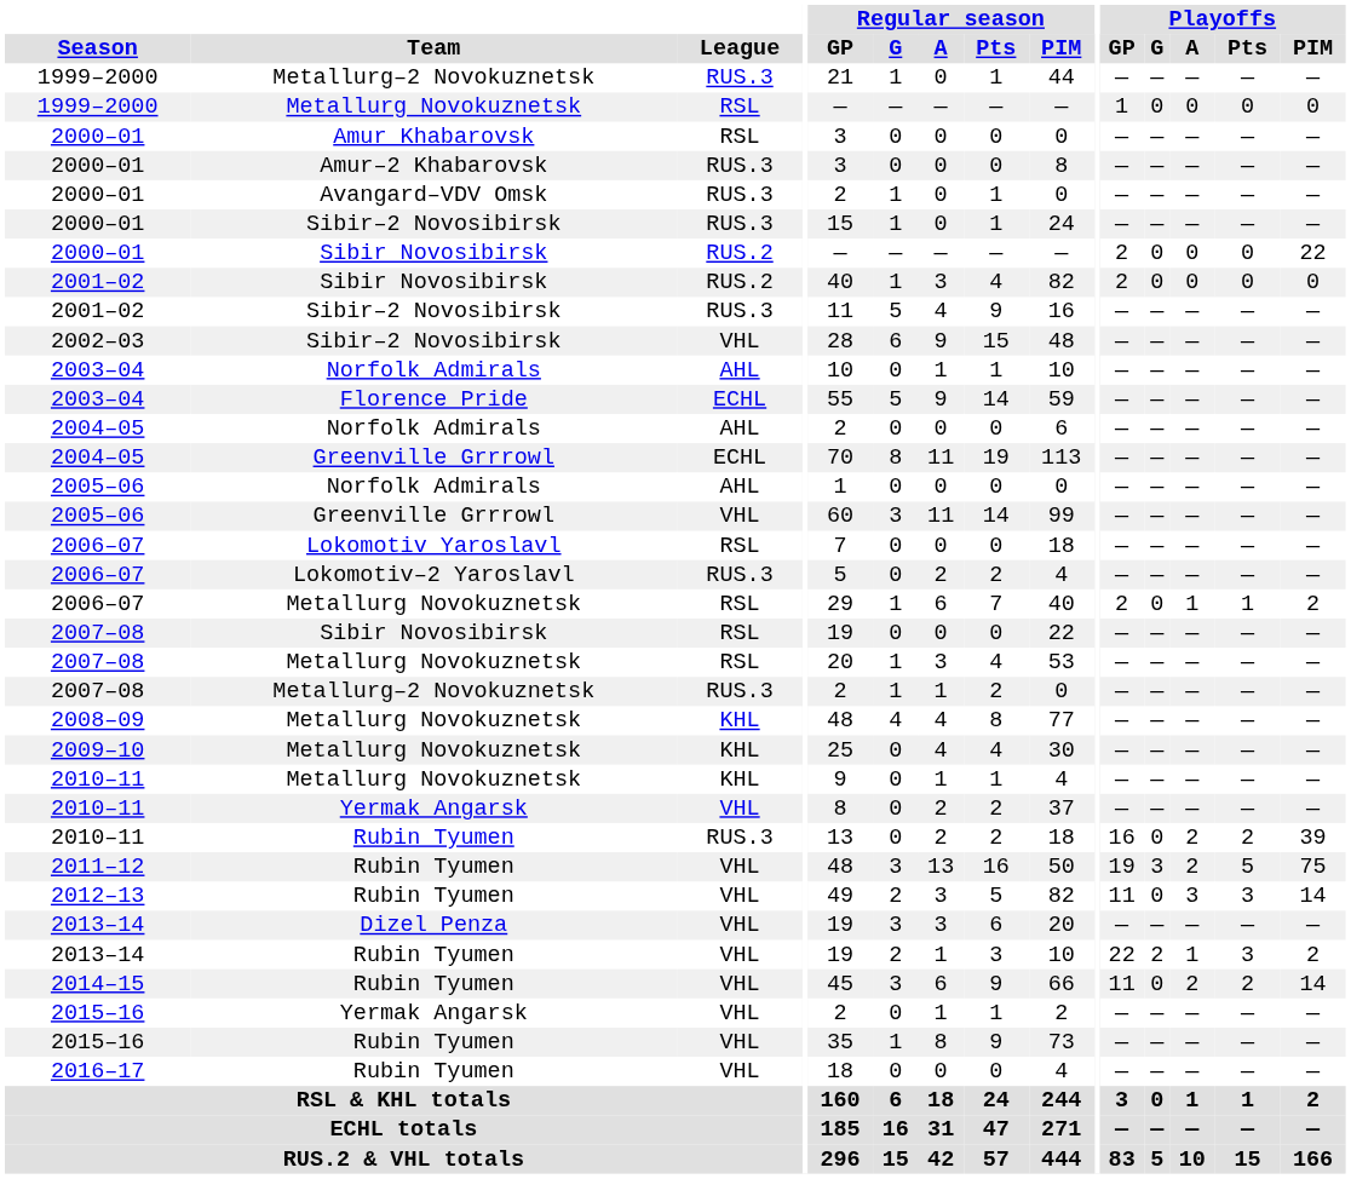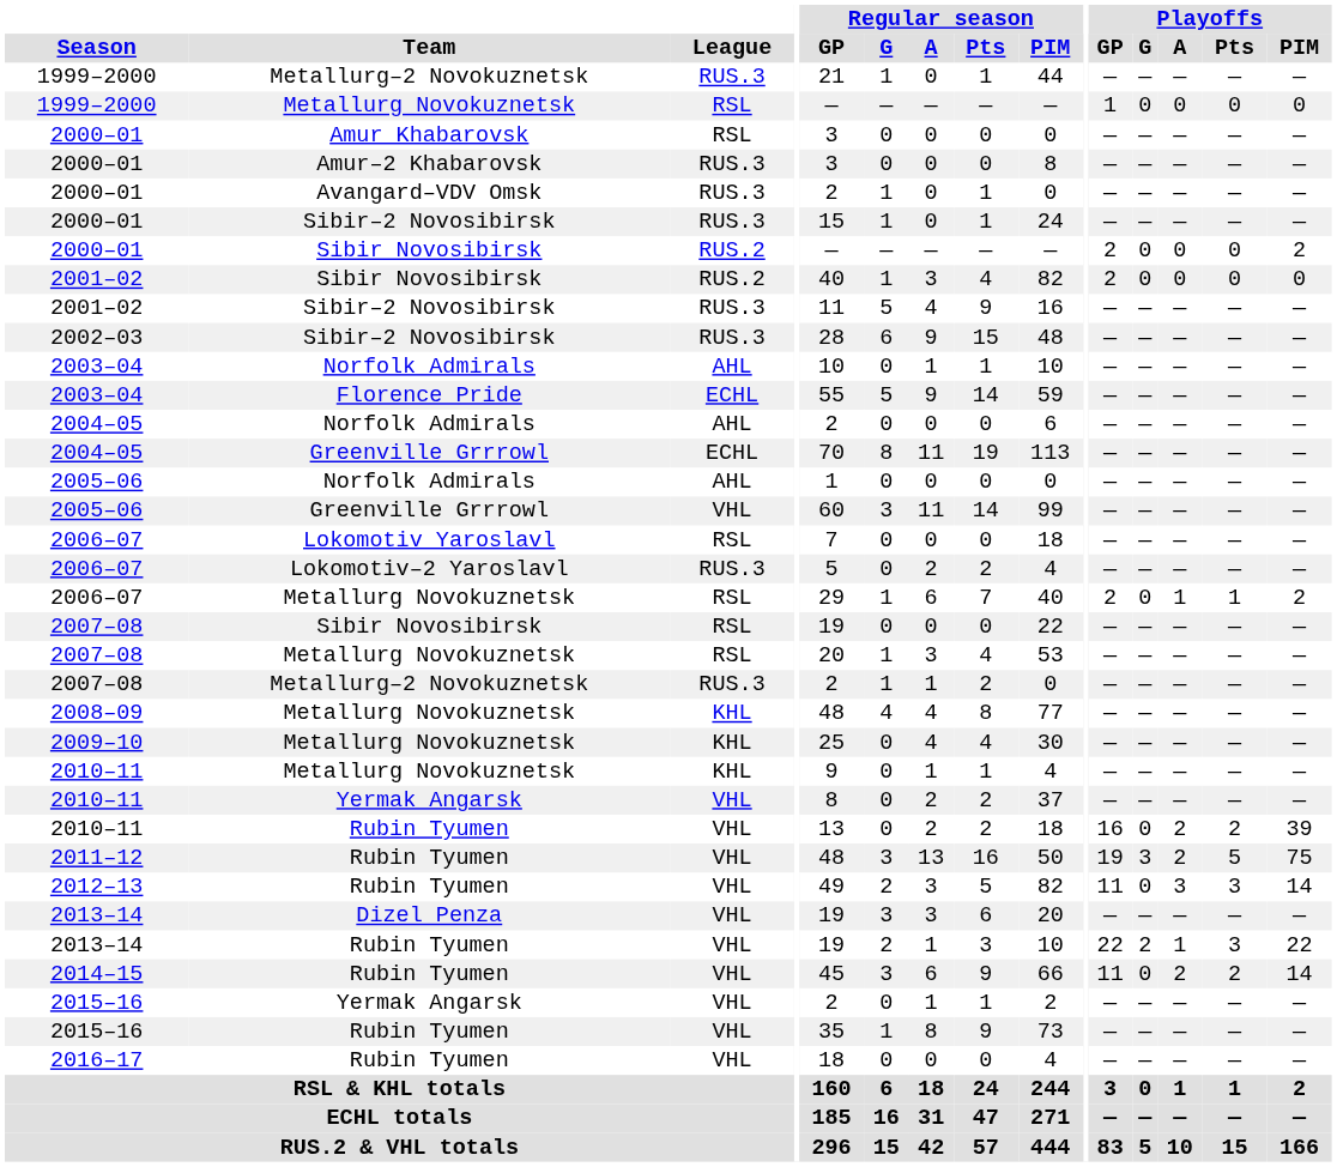 <table border="0" cellpadding="1" cellspacing="0" style="text-align:center; width:60em">
 <tr bgcolor="#e0e0e0">
 <th colspan="3" bgcolor="#ffffff"></th>
 <th rowspan="99" bgcolor="#ffffff"></th>
 <th colspan="5"><a href='#'>Regular season</a></th>
 <th rowspan="99" bgcolor="#ffffff"></th>
 <th colspan="5"><a href='#'>Playoffs</a></th>
 </tr>
 <tr bgcolor="#e0e0e0">
 <th><a href='#'>Season</a></th>
 <th>Team</th>
 <th>League</th>
 <th>GP</th>
 <th><a href='#'>G</a></th>
 <th><a href='#'>A</a></th>
 <th><a href='#'>Pts</a></th>
 <th><a href='#'>PIM</a></th>
 <th>GP</th>
 <th>G</th>
 <th>A</th>
 <th>Pts</th>
 <th>PIM</th>
 </tr>
 <tr>
 <td>1999–2000</td>
 <td>Metallurg–2 Novokuznetsk</td>
 <td><a href='#'>RUS.3</a></td>
 <td>21</td>
 <td>1</td>
 <td>0</td>
 <td>1</td>
 <td>44</td>
 <td>—</td>
 <td>—</td>
 <td>—</td>
 <td>—</td>
 <td>—</td>
 </tr>
 <tr bgcolor="#f0f0f0">
 <td><a href='#'>1999–2000</a></td>
 <td><a href='#'>Metallurg Novokuznetsk</a></td>
 <td><a href='#'>RSL</a></td>
 <td>—</td>
 <td>—</td>
 <td>—</td>
 <td>—</td>
 <td>—</td>
 <td>1</td>
 <td>0</td>
 <td>0</td>
 <td>0</td>
 <td>0</td>
 </tr>
 <tr>
 <td><a href='#'>2000–01</a></td>
 <td><a href='#'>Amur Khabarovsk</a></td>
 <td>RSL</td>
 <td>3</td>
 <td>0</td>
 <td>0</td>
 <td>0</td>
 <td>0</td>
 <td>—</td>
 <td>—</td>
 <td>—</td>
 <td>—</td>
 <td>—</td>
 </tr>
 <tr bgcolor="#f0f0f0">
 <td>2000–01</td>
 <td>Amur–2 Khabarovsk</td>
 <td>RUS.3</td>
 <td>3</td>
 <td>0</td>
 <td>0</td>
 <td>0</td>
 <td>8</td>
 <td>—</td>
 <td>—</td>
 <td>—</td>
 <td>—</td>
 <td>—</td>
 </tr>
 <tr>
 <td>2000–01</td>
 <td>Avangard–VDV Omsk</td>
 <td>RUS.3</td>
 <td>2</td>
 <td>1</td>
 <td>0</td>
 <td>1</td>
 <td>0</td>
 <td>—</td>
 <td>—</td>
 <td>—</td>
 <td>—</td>
 <td>—</td>
 </tr>
 <tr bgcolor="#f0f0f0">
 <td>2000–01</td>
 <td>Sibir–2 Novosibirsk</td>
 <td>RUS.3</td>
 <td>15</td>
 <td>1</td>
 <td>0</td>
 <td>1</td>
 <td>24</td>
 <td>—</td>
 <td>—</td>
 <td>—</td>
 <td>—</td>
 <td>—</td>
 </tr>
 <tr>
 <td><a href='#'>2000–01</a></td>
 <td><a href='#'>Sibir Novosibirsk</a></td>
 <td><a href='#'>RUS.2</a></td>
 <td>—</td>
 <td>—</td>
 <td>—</td>
 <td>—</td>
 <td>—</td>
 <td>2</td>
 <td>0</td>
 <td>0</td>
 <td>0</td>
-<td>22</td>
+<td>2</td>
 </tr>
 <tr bgcolor="#f0f0f0">
 <td><a href='#'>2001–02</a></td>
 <td>Sibir Novosibirsk</td>
 <td>RUS.2</td>
 <td>40</td>
 <td>1</td>
 <td>3</td>
 <td>4</td>
 <td>82</td>
 <td>2</td>
 <td>0</td>
 <td>0</td>
 <td>0</td>
 <td>0</td>
 </tr>
 <tr>
 <td>2001–02</td>
 <td>Sibir–2 Novosibirsk</td>
 <td>RUS.3</td>
 <td>11</td>
 <td>5</td>
 <td>4</td>
 <td>9</td>
 <td>16</td>
 <td>—</td>
 <td>—</td>
 <td>—</td>
 <td>—</td>
 <td>—</td>
 </tr>
 <tr bgcolor="#f0f0f0">
 <td>2002–03</td>
 <td>Sibir–2 Novosibirsk</td>
-<td>VHL</td>
+<td>RUS.3</td>
 <td>28</td>
 <td>6</td>
 <td>9</td>
 <td>15</td>
 <td>48</td>
 <td>—</td>
 <td>—</td>
 <td>—</td>
 <td>—</td>
 <td>—</td>
 </tr>
 <tr>
 <td><a href='#'>2003–04</a></td>
 <td><a href='#'>Norfolk Admirals</a></td>
 <td><a href='#'>AHL</a></td>
 <td>10</td>
 <td>0</td>
 <td>1</td>
 <td>1</td>
 <td>10</td>
 <td>—</td>
 <td>—</td>
 <td>—</td>
 <td>—</td>
 <td>—</td>
 </tr>
 <tr bgcolor="#f0f0f0">
 <td><a href='#'>2003–04</a></td>
 <td><a href='#'>Florence Pride</a></td>
 <td><a href='#'>ECHL</a></td>
 <td>55</td>
 <td>5</td>
 <td>9</td>
 <td>14</td>
 <td>59</td>
 <td>—</td>
 <td>—</td>
 <td>—</td>
 <td>—</td>
 <td>—</td>
 </tr>
 <tr>
 <td><a href='#'>2004–05</a></td>
 <td>Norfolk Admirals</td>
 <td>AHL</td>
 <td>2</td>
 <td>0</td>
 <td>0</td>
 <td>0</td>
 <td>6</td>
 <td>—</td>
 <td>—</td>
 <td>—</td>
 <td>—</td>
 <td>—</td>
 </tr>
 <tr bgcolor="#f0f0f0">
 <td><a href='#'>2004–05</a></td>
 <td><a href='#'>Greenville Grrrowl</a></td>
 <td>ECHL</td>
 <td>70</td>
 <td>8</td>
 <td>11</td>
 <td>19</td>
 <td>113</td>
 <td>—</td>
 <td>—</td>
 <td>—</td>
 <td>—</td>
 <td>—</td>
 </tr>
 <tr>
 <td><a href='#'>2005–06</a></td>
 <td>Norfolk Admirals</td>
 <td>AHL</td>
 <td>1</td>
 <td>0</td>
 <td>0</td>
 <td>0</td>
 <td>0</td>
 <td>—</td>
 <td>—</td>
 <td>—</td>
 <td>—</td>
 <td>—</td>
 </tr>
 <tr bgcolor="#f0f0f0">
 <td><a href='#'>2005–06</a></td>
 <td>Greenville Grrrowl</td>
 <td>VHL</td>
 <td>60</td>
 <td>3</td>
 <td>11</td>
 <td>14</td>
 <td>99</td>
 <td>—</td>
 <td>—</td>
 <td>—</td>
 <td>—</td>
 <td>—</td>
 </tr>
 <tr>
 <td><a href='#'>2006–07</a></td>
 <td><a href='#'>Lokomotiv Yaroslavl</a></td>
 <td>RSL</td>
 <td>7</td>
 <td>0</td>
 <td>0</td>
 <td>0</td>
 <td>18</td>
 <td>—</td>
 <td>—</td>
 <td>—</td>
 <td>—</td>
 <td>—</td>
 </tr>
 <tr bgcolor="#f0f0f0">
 <td><a href='#'>2006–07</a></td>
 <td>Lokomotiv–2 Yaroslavl</td>
 <td>RUS.3</td>
 <td>5</td>
 <td>0</td>
 <td>2</td>
 <td>2</td>
 <td>4</td>
 <td>—</td>
 <td>—</td>
 <td>—</td>
 <td>—</td>
 <td>—</td>
 </tr>
 <tr>
 <td>2006–07</td>
 <td>Metallurg Novokuznetsk</td>
 <td>RSL</td>
 <td>29</td>
 <td>1</td>
 <td>6</td>
 <td>7</td>
 <td>40</td>
 <td>2</td>
 <td>0</td>
 <td>1</td>
 <td>1</td>
 <td>2</td>
 </tr>
 <tr bgcolor="#f0f0f0">
 <td><a href='#'>2007–08</a></td>
 <td>Sibir Novosibirsk</td>
 <td>RSL</td>
 <td>19</td>
 <td>0</td>
 <td>0</td>
 <td>0</td>
 <td>22</td>
 <td>—</td>
 <td>—</td>
 <td>—</td>
 <td>—</td>
 <td>—</td>
 </tr>
 <tr>
 <td><a href='#'>2007–08</a></td>
 <td>Metallurg Novokuznetsk</td>
 <td>RSL</td>
 <td>20</td>
 <td>1</td>
 <td>3</td>
 <td>4</td>
 <td>53</td>
 <td>—</td>
 <td>—</td>
 <td>—</td>
 <td>—</td>
 <td>—</td>
 </tr>
 <tr bgcolor="#f0f0f0">
 <td>2007–08</td>
 <td>Metallurg–2 Novokuznetsk</td>
 <td>RUS.3</td>
 <td>2</td>
 <td>1</td>
 <td>1</td>
 <td>2</td>
 <td>0</td>
 <td>—</td>
 <td>—</td>
 <td>—</td>
 <td>—</td>
 <td>—</td>
 </tr>
 <tr>
 <td><a href='#'>2008–09</a></td>
 <td>Metallurg Novokuznetsk</td>
 <td><a href='#'>KHL</a></td>
 <td>48</td>
 <td>4</td>
 <td>4</td>
 <td>8</td>
 <td>77</td>
 <td>—</td>
 <td>—</td>
 <td>—</td>
 <td>—</td>
 <td>—</td>
 </tr>
 <tr bgcolor="#f0f0f0">
 <td><a href='#'>2009–10</a></td>
 <td>Metallurg Novokuznetsk</td>
 <td>KHL</td>
 <td>25</td>
 <td>0</td>
 <td>4</td>
 <td>4</td>
 <td>30</td>
 <td>—</td>
 <td>—</td>
 <td>—</td>
 <td>—</td>
 <td>—</td>
 </tr>
 <tr>
 <td><a href='#'>2010–11</a></td>
 <td>Metallurg Novokuznetsk</td>
 <td>KHL</td>
 <td>9</td>
 <td>0</td>
 <td>1</td>
 <td>1</td>
 <td>4</td>
 <td>—</td>
 <td>—</td>
 <td>—</td>
 <td>—</td>
 <td>—</td>
 </tr>
 <tr bgcolor="#f0f0f0">
 <td><a href='#'>2010–11</a></td>
 <td><a href='#'>Yermak Angarsk</a></td>
 <td><a href='#'>VHL</a></td>
 <td>8</td>
 <td>0</td>
 <td>2</td>
 <td>2</td>
 <td>37</td>
 <td>—</td>
 <td>—</td>
 <td>—</td>
 <td>—</td>
 <td>—</td>
 </tr>
 <tr>
 <td>2010–11</td>
 <td><a href='#'>Rubin Tyumen</a></td>
-<td>RUS.3</td>
+<td>VHL</td>
 <td>13</td>
 <td>0</td>
 <td>2</td>
 <td>2</td>
 <td>18</td>
 <td>16</td>
 <td>0</td>
 <td>2</td>
 <td>2</td>
 <td>39</td>
 </tr>
 <tr bgcolor="#f0f0f0">
 <td><a href='#'>2011–12</a></td>
 <td>Rubin Tyumen</td>
 <td>VHL</td>
 <td>48</td>
 <td>3</td>
 <td>13</td>
 <td>16</td>
 <td>50</td>
 <td>19</td>
 <td>3</td>
 <td>2</td>
 <td>5</td>
 <td>75</td>
 </tr>
 <tr>
 <td><a href='#'>2012–13</a></td>
 <td>Rubin Tyumen</td>
 <td>VHL</td>
 <td>49</td>
 <td>2</td>
 <td>3</td>
 <td>5</td>
 <td>82</td>
 <td>11</td>
 <td>0</td>
 <td>3</td>
 <td>3</td>
 <td>14</td>
 </tr>
 <tr bgcolor="#f0f0f0">
 <td><a href='#'>2013–14</a></td>
 <td><a href='#'>Dizel Penza</a></td>
 <td>VHL</td>
 <td>19</td>
 <td>3</td>
 <td>3</td>
 <td>6</td>
 <td>20</td>
 <td>—</td>
 <td>—</td>
 <td>—</td>
 <td>—</td>
 <td>—</td>
 </tr>
 <tr>
 <td>2013–14</td>
 <td>Rubin Tyumen</td>
 <td>VHL</td>
 <td>19</td>
 <td>2</td>
 <td>1</td>
 <td>3</td>
 <td>10</td>
 <td>22</td>
 <td>2</td>
 <td>1</td>
 <td>3</td>
-<td>2</td>
+<td>22</td>
 </tr>
 <tr bgcolor="#f0f0f0">
 <td><a href='#'>2014–15</a></td>
 <td>Rubin Tyumen</td>
 <td>VHL</td>
 <td>45</td>
 <td>3</td>
 <td>6</td>
 <td>9</td>
 <td>66</td>
 <td>11</td>
 <td>0</td>
 <td>2</td>
 <td>2</td>
 <td>14</td>
 </tr>
 <tr>
 <td><a href='#'>2015–16</a></td>
 <td>Yermak Angarsk</td>
 <td>VHL</td>
 <td>2</td>
 <td>0</td>
 <td>1</td>
 <td>1</td>
 <td>2</td>
 <td>—</td>
 <td>—</td>
 <td>—</td>
 <td>—</td>
 <td>—</td>
 </tr>
 <tr bgcolor="#f0f0f0">
 <td>2015–16</td>
 <td>Rubin Tyumen</td>
 <td>VHL</td>
 <td>35</td>
 <td>1</td>
 <td>8</td>
 <td>9</td>
 <td>73</td>
 <td>—</td>
 <td>—</td>
 <td>—</td>
 <td>—</td>
 <td>—</td>
 </tr>
 <tr>
 <td><a href='#'>2016–17</a></td>
 <td>Rubin Tyumen</td>
 <td>VHL</td>
 <td>18</td>
 <td>0</td>
 <td>0</td>
 <td>0</td>
 <td>4</td>
 <td>—</td>
 <td>—</td>
 <td>—</td>
 <td>—</td>
 <td>—</td>
 </tr>
 <tr bgcolor="#e0e0e0">
 <th colspan="3">RSL & KHL totals</th>
 <th>160</th>
 <th>6</th>
 <th>18</th>
 <th>24</th>
 <th>244</th>
 <th>3</th>
 <th>0</th>
 <th>1</th>
 <th>1</th>
 <th>2</th>
 </tr>
 <tr bgcolor="#e0e0e0">
 <th colspan="3">ECHL totals</th>
 <th>185</th>
 <th>16</th>
 <th>31</th>
 <th>47</th>
 <th>271</th>
 <th>—</th>
 <th>—</th>
 <th>—</th>
 <th>—</th>
 <th>—</th>
 </tr>
 <tr bgcolor="#e0e0e0">
 <th colspan="3">RUS.2 & VHL totals</th>
 <th>296</th>
 <th>15</th>
 <th>42</th>
 <th>57</th>
 <th>444</th>
 <th>83</th>
 <th>5</th>
 <th>10</th>
 <th>15</th>
 <th>166</th>
 </tr>
 </table>
